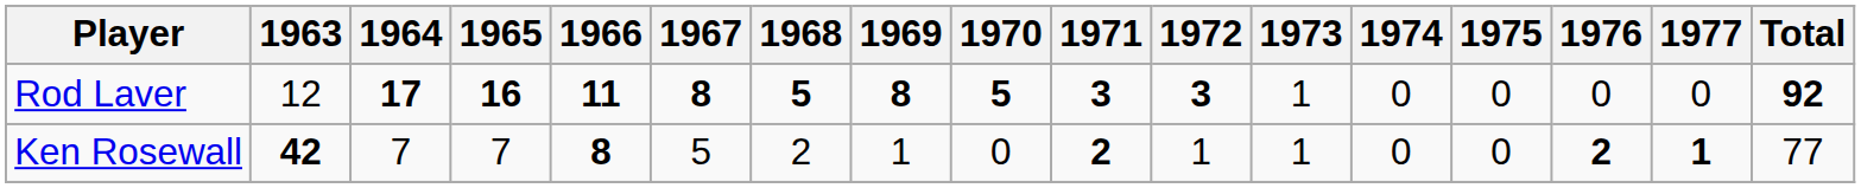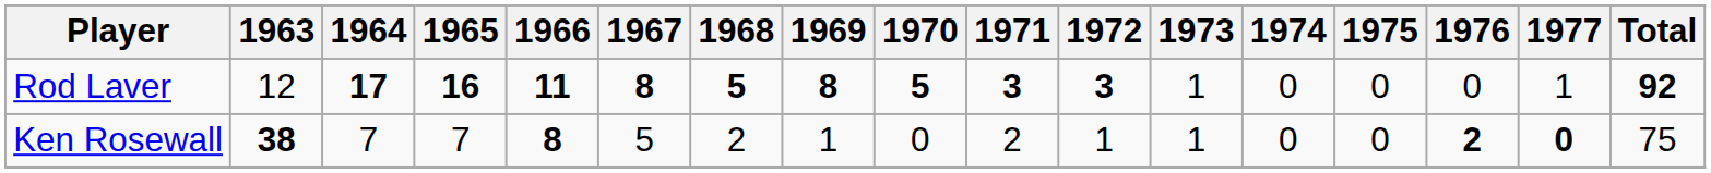 <table class="wikitable">
 <tr>
 <th>Player</th>
 <th>1963</th>
 <th>1964</th>
 <th>1965</th>
 <th>1966</th>
 <th>1967</th>
 <th>1968</th>
 <th>1969</th>
 <th>1970</th>
 <th>1971</th>
 <th>1972</th>
 <th>1973</th>
 <th>1974</th>
 <th>1975</th>
 <th>1976</th>
 <th>1977</th>
 <th>Total</th>
 </tr>
 <tr>
 <td> <a href='#'>Rod Laver</a></td>
 <td align="center">12</td>
 <td align="center"><strong>17</strong></td>
 <td align="center"><strong>16</strong></td>
 <td align="center"><strong>11</strong></td>
 <td align="center"><strong>8</strong></td>
 <td align="center"><strong>5</strong></td>
 <td align="center"><strong>8</strong></td>
 <td align="center"><strong>5</strong></td>
 <td align="center"><strong>3</strong></td>
 <td align="center"><strong>3</strong></td>
 <td align="center">1</td>
 <td align="center">0</td>
 <td align="center">0</td>
 <td align="center">0</td>
-<td align="center">0</td>
+<td align="center">1</td>
 <td align="center"><strong>92</strong></td>
 </tr>
 <tr>
 <td> <a href='#'>Ken Rosewall</a></td>
-<td align="center"><strong>42 </strong></td>
+<td align="center"><strong>38 </strong></td>
 <td align="center">7</td>
 <td align="center">7</td>
 <td align="center"><strong>8</strong></td>
 <td align="center">5</td>
 <td align="center">2</td>
 <td align="center">1</td>
 <td align="center">0</td>
-<td align="center"><strong>2</strong></td>
+<td align="center">2</td>
 <td align="center">1</td>
 <td align="center">1</td>
 <td align="center">0</td>
 <td align="center">0</td>
 <td align="center"><strong>2</strong></td>
-<td align="center"><strong>1</strong></td>
-<td align="center">77</td>
+<td align="center"><strong>0</strong></td>
+<td align="center">75</td>
 </tr>
 <tr>
 </tr>
 </table>
